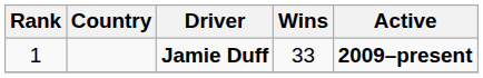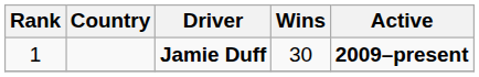 <table class="sortable plainrowheaders wikitable">
 <tr>
 <th scope=col>Rank</th>
 <th scope=col>Country</th>
 <th scope=col>Driver</th>
 <th scope=col>Wins</th>
 <th scope=col>Active</th>
 </tr>
 <tr>
 <td align=center>1</td>
 <td></td>
 <td><strong>Jamie Duff</strong></td>
-<td align=center>33</td>
+<td align=center>30</td>
 <td align=center><strong>2009–present<br></strong></td>
 </tr>
 <tr>
 </tr>
 </table>
